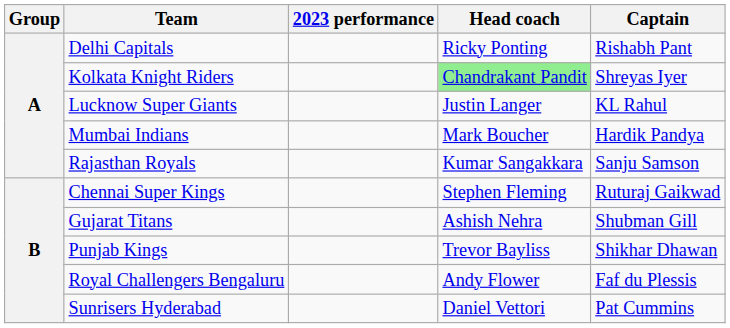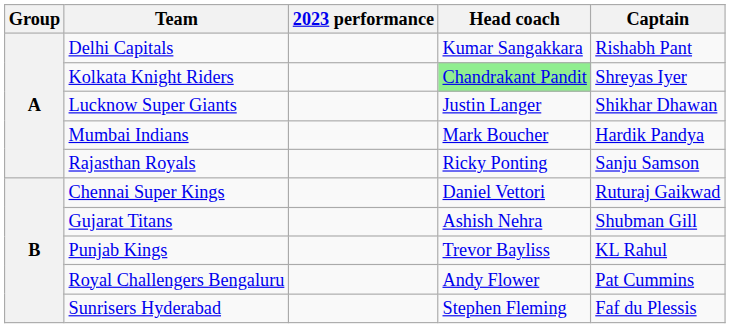 <table class="wikitable">
 <tr>
 <th scope="col">Group</th>
 <th>Team</th>
 <th><a href='#'>2023</a> performance</th>
 <th>Head coach</th>
 <th>Captain</th>
 </tr>
 <tr>
 <th scope="rowgroup" rowspan="5">A</th>
 <td><a href='#'>Delhi Capitals</a></td>
 <td></td>
-<td><a href='#'>Ricky Ponting</a></td>
+<td><a href='#'>Kumar Sangakkara</a></td>
 <td><a href='#'>Rishabh Pant</a></td>
 </tr>
 <tr>
 <td><a href='#'>Kolkata Knight Riders</a></td>
 <td></td>
 <td style="background: lightgreen;"><a href='#'>Chandrakant Pandit</a></td>
 <td><a href='#'>Shreyas Iyer</a></td>
 </tr>
 <tr>
 <td><a href='#'>Lucknow Super Giants</a></td>
 <td></td>
 <td><a href='#'>Justin Langer</a></td>
-<td><a href='#'>KL Rahul</a></td>
+<td><a href='#'>Shikhar Dhawan</a></td>
 </tr>
 <tr>
 <td><a href='#'>Mumbai Indians</a></td>
 <td></td>
 <td><a href='#'>Mark Boucher</a></td>
 <td><a href='#'>Hardik Pandya</a></td>
 </tr>
 <tr>
 <td><a href='#'>Rajasthan Royals</a></td>
 <td></td>
-<td><a href='#'>Kumar Sangakkara</a></td>
+<td><a href='#'>Ricky Ponting</a></td>
 <td><a href='#'>Sanju Samson</a></td>
 </tr>
 <tr>
 <th scope="rowgroup" rowspan="5">B</th>
 <td><a href='#'>Chennai Super Kings</a></td>
 <td></td>
-<td><a href='#'>Stephen Fleming</a></td>
+<td><a href='#'>Daniel Vettori</a></td>
 <td><a href='#'>Ruturaj Gaikwad</a></td>
 </tr>
 <tr>
 <td><a href='#'>Gujarat Titans</a></td>
 <td></td>
 <td><a href='#'>Ashish Nehra</a></td>
 <td><a href='#'>Shubman Gill</a></td>
 </tr>
 <tr>
 <td><a href='#'>Punjab Kings</a></td>
 <td></td>
 <td><a href='#'>Trevor Bayliss</a></td>
-<td><a href='#'>Shikhar Dhawan</a></td>
+<td><a href='#'>KL Rahul</a></td>
 </tr>
 <tr>
 <td><a href='#'>Royal Challengers Bengaluru</a></td>
 <td></td>
 <td><a href='#'>Andy Flower</a></td>
-<td><a href='#'>Faf du Plessis</a></td>
+<td><a href='#'>Pat Cummins</a></td>
 </tr>
 <tr>
 <td><a href='#'>Sunrisers Hyderabad</a></td>
 <td></td>
-<td><a href='#'>Daniel Vettori</a></td>
-<td><a href='#'>Pat Cummins</a></td>
+<td><a href='#'>Stephen Fleming</a></td>
+<td><a href='#'>Faf du Plessis</a></td>
 </tr>
 </table>
